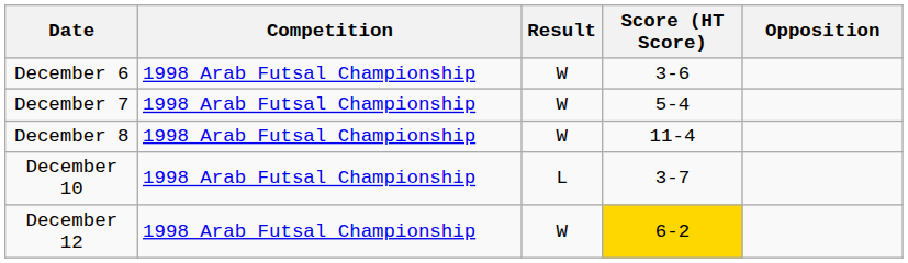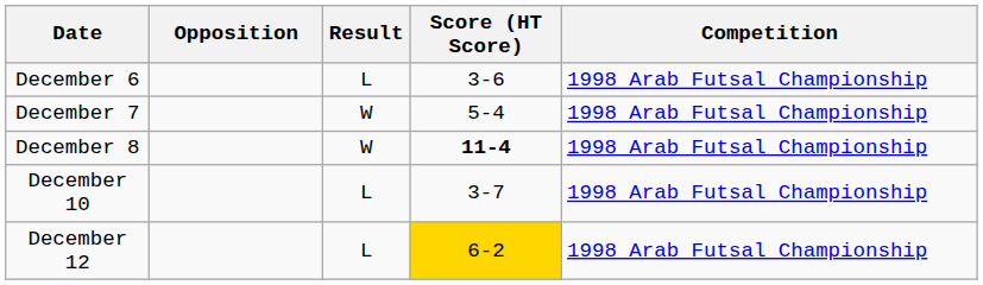 <table class="wikitable" style="text-align: center;">
 <tr>
 <th width="100">Date</th>
-<th width="370">Competition</th>
+<th width="120">Opposition</th>
 <th width="50">Result</th>
 <th width="120">Score (HT Score)</th>
-<th width="120">Opposition</th>
+<th width="370">Competition</th>
 </tr>
 <tr>
 <td>December 6</td>
+<td align="left"></td>
+<td>L</td>
+<td>3-6</td>
 <td align="left"><a href='#'>1998 Arab Futsal Championship</a> </td>
-<td>W</td>
-<td>3-6</td>
-<td align="left"></td>
 </tr>
 <tr>
 <td>December 7</td>
-<td align="left"><a href='#'>1998 Arab Futsal Championship</a></td>
+<td align="left"></td>
 <td>W</td>
 <td>5-4</td>
-<td align="left"></td>
+<td align="left"><a href='#'>1998 Arab Futsal Championship</a></td>
 </tr>
 <tr>
 <td>December 8</td>
+<td align="left"></td>
+<td>W</td>
+<td><strong>11-4</strong></td>
 <td align="left"><a href='#'>1998 Arab Futsal Championship</a></td>
-<td>W</td>
-<td>11-4</td>
-<td align="left"></td>
 </tr>
 <tr>
 <td>December 10</td>
-<td align="left"><a href='#'>1998 Arab Futsal Championship</a></td>
+<td align="left"></td>
 <td>L</td>
 <td>3-7</td>
-<td align="left"></td>
+<td align="left"><a href='#'>1998 Arab Futsal Championship</a></td>
 </tr>
 <tr>
 <td>December 12</td>
+<td align="left"></td>
+<td>L</td>
+<td style="background: gold;">6-2</td>
 <td align="left"><a href='#'>1998 Arab Futsal Championship</a></td>
-<td>W</td>
-<td style="background: gold;">6-2</td>
-<td align="left"></td>
 </tr>
 </table>
